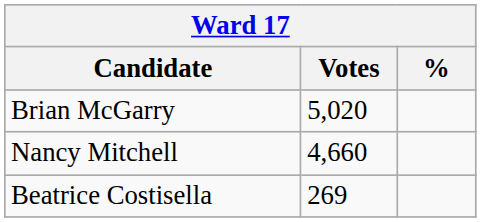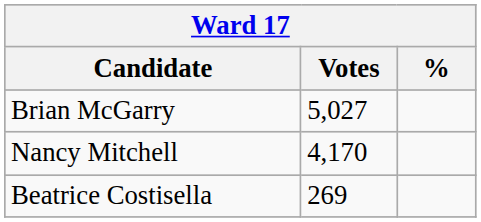 <table class="wikitable">
 <tr>
 <th colspan="3"><a href='#'>Ward 17</a></th>
 </tr>
 <tr>
 <th style="width: 170px">Candidate</th>
 <th style="width: 50px">Votes</th>
 <th style="width: 40px">%</th>
 </tr>
 <tr>
 <td>Brian McGarry</td>
-<td>5,020</td>
+<td>5,027</td>
 <td></td>
 </tr>
 <tr>
 <td>Nancy Mitchell</td>
-<td>4,660</td>
+<td>4,170</td>
 <td></td>
 </tr>
 <tr>
 <td>Beatrice Costisella</td>
 <td>269</td>
 <td></td>
 </tr>
 </table>
